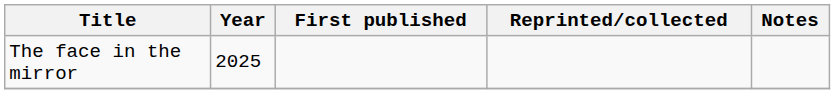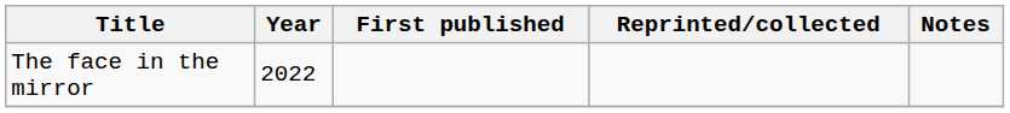 <table class='wikitable sortable' width='90%'>
 <tr>
 <th width=25%>Title</th>
 <th>Year</th>
 <th>First published</th>
 <th>Reprinted/collected</th>
 <th>Notes</th>
 </tr>
 <tr>
 <td>The face in the mirror</td>
-<td>2025</td>
+<td>2022</td>
 <td></td>
 <td></td>
 <td></td>
 </tr>
 <tr>
 </tr>
 </table>
